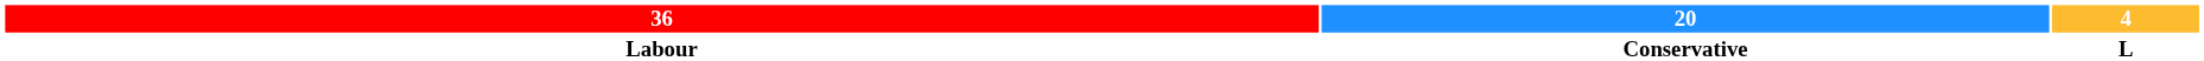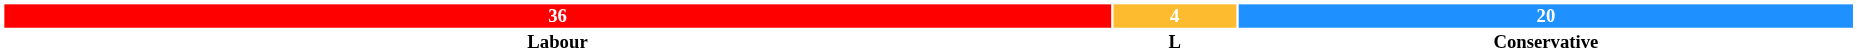 <table style="width:100%; text-align:center;">
 <tr style="color:white;">
 <td style="background:red; width:60%;"><strong>36</strong></td>
+<td style="background:#FDBB30; width:6.7%;"><strong>4</strong></td>
 <td style="background:dodgerblue; width:33.3%;"><strong>20</strong></td>
-<td style="background:#FDBB30; width:6.7%;"><strong>4</strong></td>
 </tr>
 <tr>
 <td><span><strong>Labour</strong></span></td>
+<td><span><strong>L</strong></span></td>
 <td><span><strong>Conservative</strong></span></td>
-<td><span><strong>L</strong></span></td>
 </tr>
 </table>
